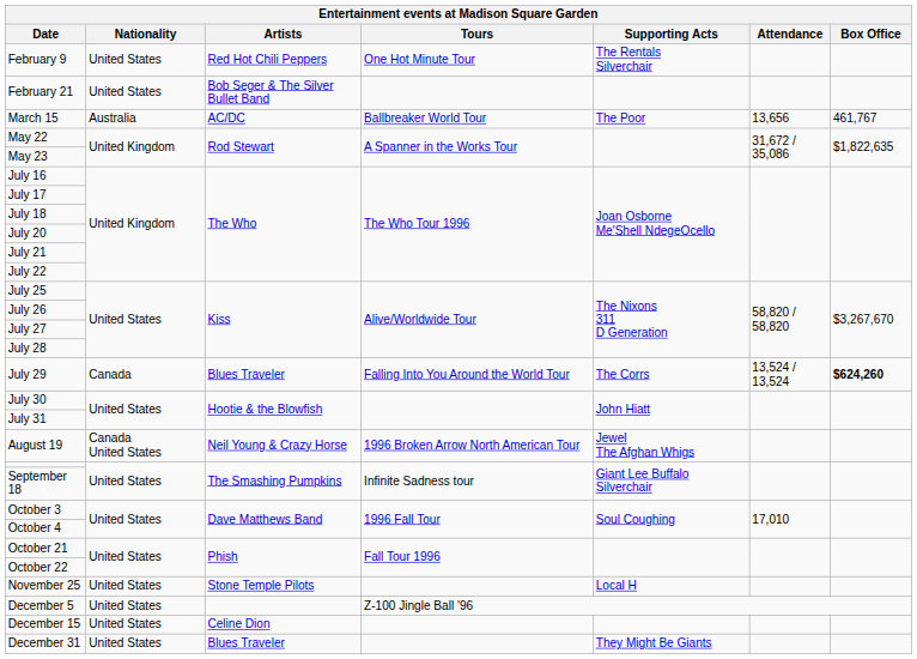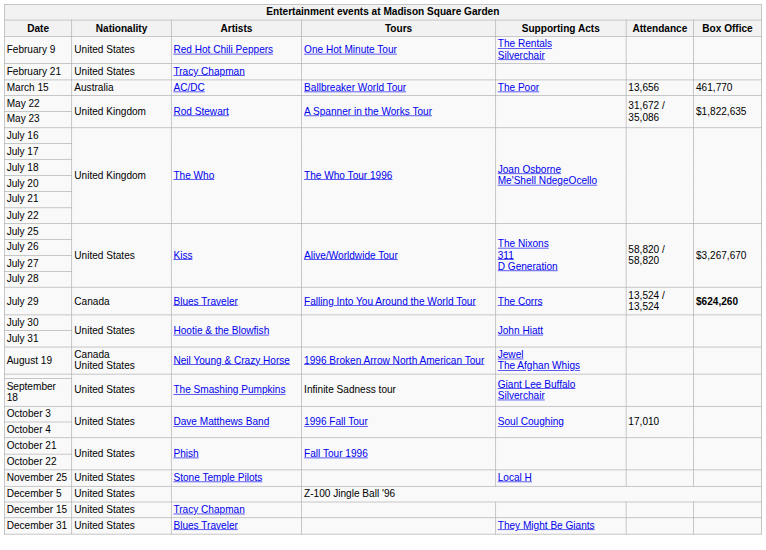 <table class="wikitable">
 <tr>
 <th colspan="7">Entertainment events at Madison Square Garden</th>
 </tr>
 <tr>
 <th width=100>Date</th>
 <th width=150>Nationality</th>
 <th width=200>Artists</th>
 <th width=300>Tours</th>
 <th width=200>Supporting Acts</th>
 <th width=100>Attendance</th>
 <th width=100>Box Office</th>
 </tr>
 <tr>
 <td>February 9</td>
 <td>United States</td>
 <td><a href='#'>Red Hot Chili Peppers</a></td>
 <td><a href='#'>One Hot Minute Tour</a></td>
 <td><a href='#'>The Rentals</a><br><a href='#'>Silverchair</a></td>
 <td></td>
 <td></td>
 </tr>
 <tr>
 <td>February 21</td>
 <td>United States</td>
-<td><a href='#'>Bob Seger & The Silver Bullet Band</a></td>
+<td><a href='#'>Tracy Chapman</a></td>
 <td></td>
 <td></td>
 <td></td>
 <td></td>
 </tr>
 <tr>
 <td>March 15</td>
 <td>Australia</td>
 <td><a href='#'>AC/DC</a></td>
 <td><a href='#'>Ballbreaker World Tour</a></td>
 <td><a href='#'>The Poor</a></td>
 <td>13,656</td>
-<td>461,767</td>
+<td>461,770</td>
 </tr>
 <tr>
 <td>May 22</td>
 <td rowspan=2>United Kingdom</td>
 <td rowspan=2><a href='#'>Rod Stewart</a></td>
 <td rowspan=2><a href='#'>A Spanner in the Works Tour</a></td>
 <td rowspan=2></td>
 <td rowspan=2>31,672 / 35,086</td>
 <td rowspan=2>$1,822,635</td>
 </tr>
 <tr>
 <td>May 23</td>
 </tr>
 <tr>
 <td>July 16</td>
 <td rowspan=6>United Kingdom</td>
 <td rowspan=6><a href='#'>The Who</a></td>
 <td rowspan=6><a href='#'>The Who Tour 1996</a></td>
 <td rowspan=6><a href='#'>Joan Osborne</a><br><a href='#'>Me'Shell NdegeOcello</a></td>
 <td rowspan=6></td>
 <td rowspan=6></td>
 </tr>
 <tr>
 <td>July 17</td>
 </tr>
 <tr>
 <td>July 18</td>
 </tr>
 <tr>
 <td>July 20</td>
 </tr>
 <tr>
 <td>July 21</td>
 </tr>
 <tr>
 <td>July 22</td>
 </tr>
 <tr>
 <td>July 25</td>
 <td rowspan=4>United States</td>
 <td rowspan=4><a href='#'>Kiss</a></td>
 <td rowspan=4><a href='#'>Alive/Worldwide Tour</a></td>
 <td rowspan=4><a href='#'>The Nixons</a><br><a href='#'>311</a><br><a href='#'>D Generation</a></td>
 <td rowspan=4>58,820 / 58,820</td>
 <td rowspan=4>$3,267,670</td>
 </tr>
 <tr>
 <td>July 26</td>
 </tr>
 <tr>
 <td>July 27</td>
 </tr>
 <tr>
 <td>July 28</td>
 </tr>
 <tr>
 <td>July 29</td>
 <td>Canada</td>
 <td><a href='#'>Blues Traveler</a></td>
 <td><a href='#'>Falling Into You Around the World Tour</a></td>
 <td><a href='#'>The Corrs</a></td>
 <td>13,524 / 13,524</td>
 <td><strong>$624,260</strong></td>
 </tr>
 <tr>
 <td>July 30</td>
 <td rowspan=2>United States</td>
 <td rowspan=2><a href='#'>Hootie & the Blowfish</a></td>
 <td rowspan=2></td>
 <td rowspan=2><a href='#'>John Hiatt</a></td>
 <td rowspan=2></td>
 <td rowspan=2></td>
 </tr>
 <tr>
 <td>July 31</td>
 </tr>
 <tr>
 <td>August 19</td>
 <td>Canada<br>United States</td>
 <td><a href='#'>Neil Young & Crazy Horse</a></td>
 <td><a href='#'>1996 Broken Arrow North American Tour</a></td>
 <td><a href='#'>Jewel</a><br><a href='#'>The Afghan Whigs</a></td>
 <td></td>
 <td></td>
 </tr>
 <tr>
 <td></td>
 <td rowspan=2>United States</td>
 <td rowspan=2><a href='#'>The Smashing Pumpkins</a></td>
 <td rowspan=2>Infinite Sadness tour</td>
 <td rowspan=2><a href='#'>Giant Lee Buffalo</a><br><a href='#'>Silverchair</a></td>
 <td rowspan=2></td>
 <td rowspan=2></td>
 </tr>
 <tr>
 <td>September 18</td>
 </tr>
 <tr>
 <td>October 3</td>
 <td rowspan=2>United States</td>
 <td rowspan=2><a href='#'>Dave Matthews Band</a></td>
 <td rowspan=2><a href='#'>1996 Fall Tour</a></td>
 <td rowspan=2><a href='#'>Soul Coughing</a></td>
 <td rowspan=2>17,010</td>
 <td rowspan=2></td>
 </tr>
 <tr>
 <td>October 4</td>
 </tr>
 <tr>
 <td>October 21</td>
 <td rowspan=2>United States</td>
 <td rowspan=2><a href='#'>Phish</a></td>
 <td rowspan=2><a href='#'>Fall Tour 1996</a></td>
 <td rowspan=2></td>
 <td rowspan=2></td>
 <td rowspan=2></td>
 </tr>
 <tr>
 <td>October 22</td>
 </tr>
 <tr>
 <td>November 25</td>
 <td>United States</td>
 <td><a href='#'>Stone Temple Pilots</a></td>
 <td></td>
 <td><a href='#'>Local H</a></td>
 <td></td>
 <td></td>
 </tr>
 <tr>
 <td>December 5</td>
 <td>United States</td>
 <td></td>
 <td colspan=4>Z-100 Jingle Ball '96</td>
 </tr>
 <tr>
 <td>December 15</td>
 <td>United States</td>
-<td><a href='#'>Celine Dion</a></td>
+<td><a href='#'>Tracy Chapman</a></td>
 <td></td>
 <td></td>
 <td></td>
 <td></td>
 </tr>
 <tr>
 <td>December 31</td>
 <td>United States</td>
 <td><a href='#'>Blues Traveler</a></td>
 <td></td>
 <td><a href='#'>They Might Be Giants</a></td>
 <td></td>
 <td></td>
 </tr>
 </table>
